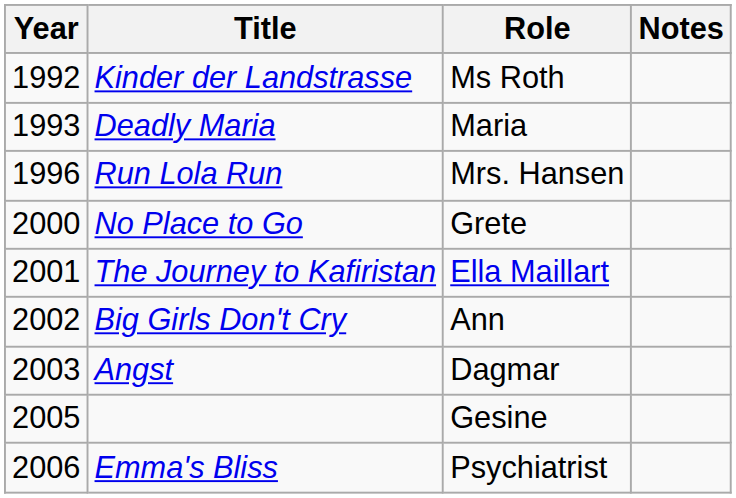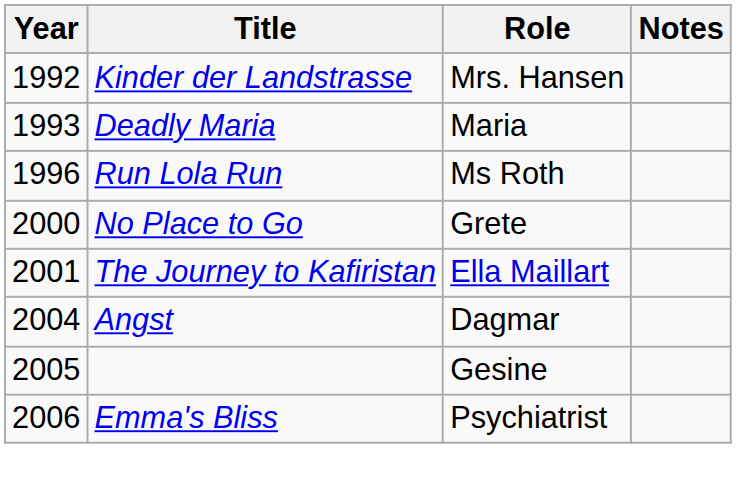 <table class="wikitable sortable">
 <tr>
 <th>Year</th>
 <th>Title</th>
 <th>Role</th>
 <th class="unsortable">Notes</th>
 </tr>
 <tr>
 <td>1992</td>
 <td><a href='#'><em>Kinder der Landstrasse</em></a></td>
-<td>Ms Roth</td>
+<td>Mrs. Hansen</td>
 <td></td>
 </tr>
 <tr>
 <td>1993</td>
 <td><em><a href='#'>Deadly Maria</a></em></td>
 <td>Maria</td>
 <td></td>
 </tr>
 <tr>
 <td>1996</td>
 <td><em><a href='#'>Run Lola Run</a></em></td>
-<td>Mrs. Hansen</td>
+<td>Ms Roth</td>
 <td></td>
 </tr>
 <tr>
 <td>2000</td>
 <td><em><a href='#'>No Place to Go</a></em></td>
 <td>Grete</td>
 <td></td>
 </tr>
 <tr>
 <td>2001</td>
 <td><em><a href='#'>The Journey to Kafiristan</a></em></td>
 <td><a href='#'>Ella Maillart</a></td>
 <td></td>
 </tr>
 <tr>
-<td>2002</td>
-<td><em><a href='#'>Big Girls Don't Cry</a></em></td>
-<td>Ann</td>
-<td></td>
-</tr>
-<tr>
-<td>2003</td>
+<td>2004</td>
 <td><em><a href='#'>Angst</a></em></td>
 <td>Dagmar</td>
 <td></td>
 </tr>
 <tr>
 <td>2005</td>
 <td><em></em></td>
 <td>Gesine</td>
 <td></td>
 </tr>
 <tr>
 <td>2006</td>
 <td><em><a href='#'>Emma's Bliss</a></em></td>
 <td>Psychiatrist</td>
 <td></td>
 </tr>
 </table>
